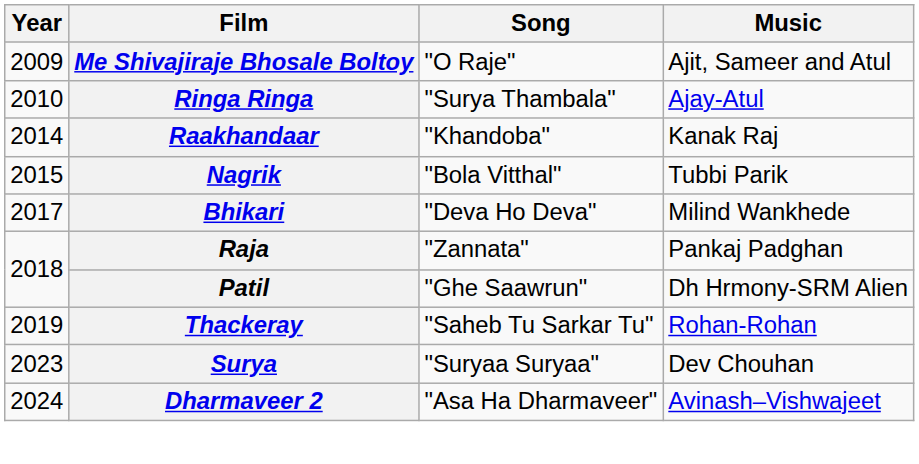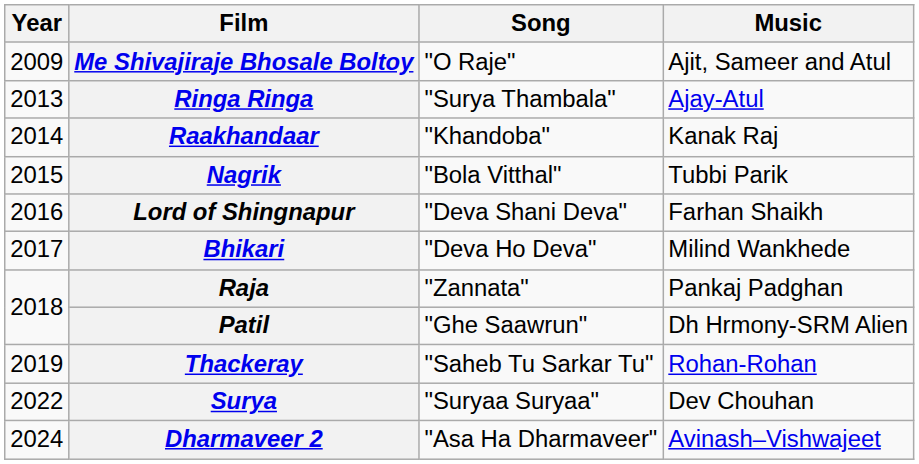 <table class="wikitable">
 <tr>
 <th>Year</th>
 <th>Film</th>
 <th>Song</th>
 <th>Music</th>
 </tr>
 <tr>
 <td>2009</td>
 <th><em><a href='#'>Me Shivajiraje Bhosale Boltoy</a></em></th>
 <td>"O Raje"</td>
 <td>Ajit, Sameer and Atul</td>
 </tr>
 <tr>
-<td>2010</td>
+<td>2013</td>
 <th><em><a href='#'>Ringa Ringa</a></em></th>
 <td>"Surya Thambala"</td>
 <td><a href='#'>Ajay-Atul</a></td>
 </tr>
 <tr>
 <td>2014</td>
 <th><em><a href='#'>Raakhandaar</a></em></th>
 <td>"Khandoba"</td>
 <td>Kanak Raj</td>
 </tr>
 <tr>
 <td>2015</td>
 <th><em><a href='#'>Nagrik</a></em></th>
 <td>"Bola Vitthal"</td>
 <td>Tubbi Parik</td>
+</tr>
+<tr>
+<td>2016</td>
+<th><em>Lord of Shingnapur</em></th>
+<td>"Deva Shani Deva"</td>
+<td>Farhan Shaikh</td>
 </tr>
 <tr>
 <td>2017</td>
 <th><em><a href='#'>Bhikari</a></em></th>
 <td>"Deva Ho Deva"</td>
 <td>Milind Wankhede</td>
 </tr>
 <tr>
 <td rowspan="2">2018</td>
 <th><em>Raja</em></th>
 <td>"Zannata"</td>
 <td>Pankaj Padghan</td>
 </tr>
 <tr>
 <th><em>Patil</em></th>
 <td>"Ghe Saawrun"</td>
 <td>Dh Hrmony-SRM Alien</td>
 </tr>
 <tr>
 <td>2019</td>
 <th><em><a href='#'>Thackeray</a></em></th>
 <td>"Saheb Tu Sarkar Tu"</td>
 <td><a href='#'>Rohan-Rohan</a></td>
 </tr>
 <tr>
-<td>2023</td>
+<td>2022</td>
 <th><em><a href='#'>Surya</a></em></th>
 <td>"Suryaa Suryaa"</td>
 <td>Dev Chouhan</td>
 </tr>
 <tr>
 <td>2024</td>
 <th><em><a href='#'>Dharmaveer 2</a></em></th>
 <td>"Asa Ha Dharmaveer"</td>
 <td><a href='#'>Avinash–Vishwajeet</a></td>
 </tr>
 </table>
